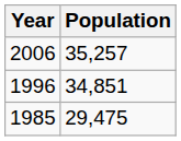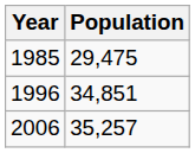 <table class="wikitable">
 <tr>
 <th>Year</th>
 <th>Population</th>
 </tr>
 <tr>
-<td>2006</td>
-<td>35,257</td>
+<td>1985</td>
+<td>29,475</td>
 </tr>
 <tr>
 <td>1996</td>
 <td>34,851</td>
 </tr>
 <tr>
-<td>1985</td>
-<td>29,475</td>
+<td>2006</td>
+<td>35,257</td>
 </tr>
 </table>
